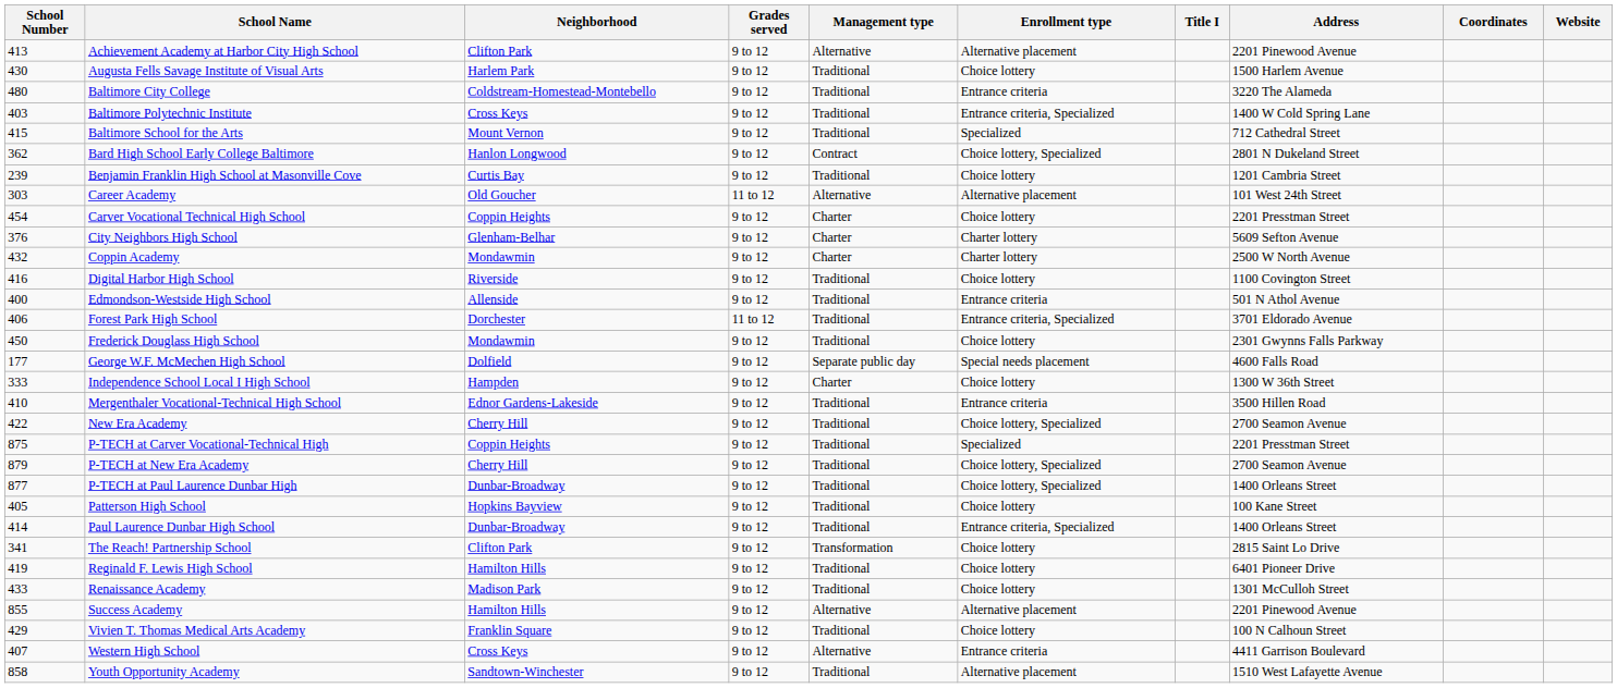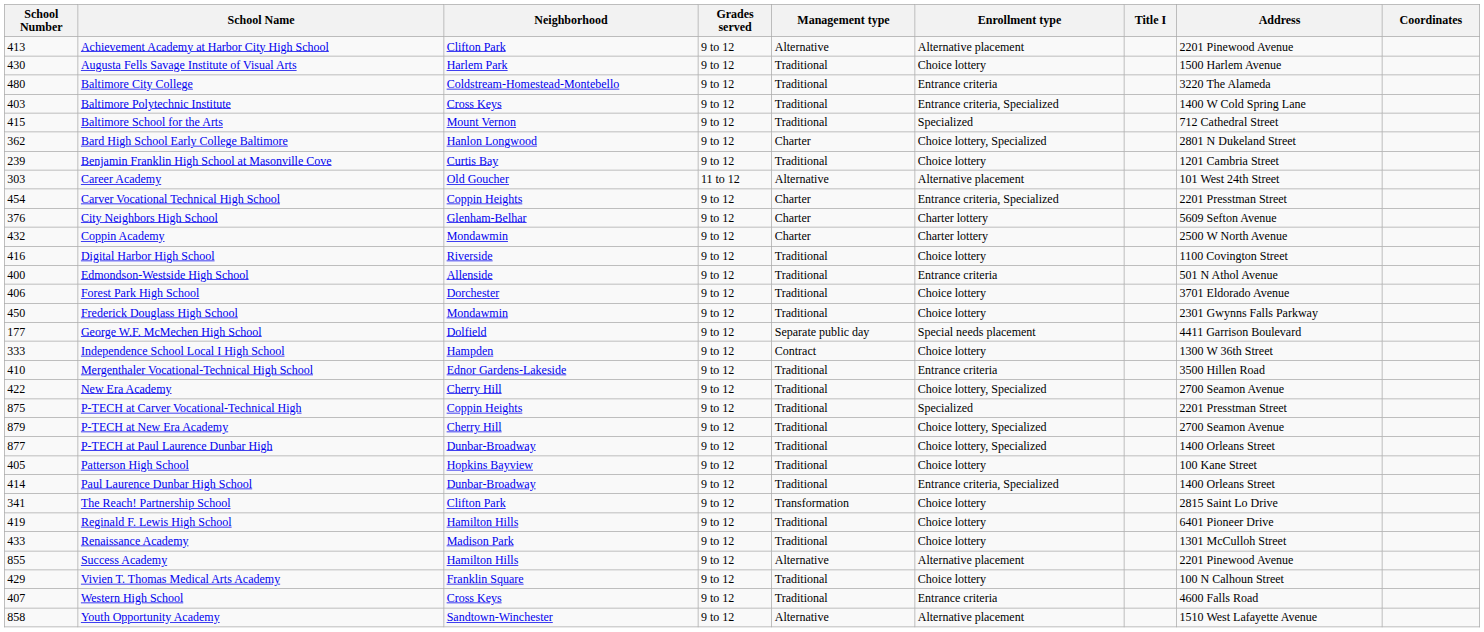 <table class="wikitable sortable">
 <tr>
 <th width="5%">School Number</th>
 <th>School Name</th>
 <th>Neighborhood</th>
 <th width="5%">Grades served</th>
 <th>Management type</th>
 <th>Enrollment type</th>
 <th>Title I</th>
 <th>Address</th>
 <th>Coordinates</th>
-<th>Website</th>
 </tr>
 <tr>
 <td>413</td>
 <td><a href='#'>Achievement Academy at Harbor City High School</a></td>
 <td><a href='#'>Clifton Park</a></td>
 <td>9 to 12</td>
 <td>Alternative</td>
 <td>Alternative placement</td>
 <td></td>
 <td>2201 Pinewood Avenue</td>
-<td></td>
 <td></td>
 </tr>
 <tr>
 <td>430</td>
 <td><a href='#'>Augusta Fells Savage Institute of Visual Arts</a></td>
 <td><a href='#'>Harlem Park</a></td>
 <td>9 to 12</td>
 <td>Traditional</td>
 <td>Choice lottery</td>
 <td></td>
 <td>1500 Harlem Avenue</td>
 <td></td>
-<td></td>
 </tr>
 <tr>
 <td>480</td>
 <td><a href='#'>Baltimore City College</a></td>
 <td><a href='#'>Coldstream-Homestead-Montebello</a></td>
 <td>9 to 12</td>
 <td>Traditional</td>
 <td>Entrance criteria</td>
 <td></td>
 <td>3220 The Alameda</td>
 <td></td>
-<td> </td>
 </tr>
 <tr>
 <td>403</td>
 <td><a href='#'>Baltimore Polytechnic Institute</a></td>
 <td><a href='#'>Cross Keys</a></td>
 <td>9 to 12</td>
 <td>Traditional</td>
 <td>Entrance criteria, Specialized</td>
 <td></td>
 <td>1400 W Cold Spring Lane</td>
 <td></td>
-<td> </td>
 </tr>
 <tr>
 <td>415</td>
 <td><a href='#'>Baltimore School for the Arts</a></td>
 <td><a href='#'>Mount Vernon</a></td>
 <td>9 to 12</td>
 <td>Traditional</td>
 <td>Specialized</td>
 <td></td>
 <td>712 Cathedral Street</td>
 <td></td>
-<td> </td>
 </tr>
 <tr>
 <td>362</td>
 <td><a href='#'>Bard High School Early College Baltimore</a></td>
 <td><a href='#'>Hanlon Longwood</a></td>
 <td>9 to 12</td>
-<td>Contract</td>
+<td>Charter</td>
 <td>Choice lottery, Specialized</td>
 <td></td>
 <td>2801 N Dukeland Street</td>
 <td></td>
-<td> </td>
 </tr>
 <tr>
 <td>239</td>
 <td><a href='#'>Benjamin Franklin High School at Masonville Cove</a></td>
 <td><a href='#'>Curtis Bay</a></td>
 <td>9 to 12</td>
 <td>Traditional</td>
 <td>Choice lottery</td>
 <td></td>
 <td>1201 Cambria Street</td>
-<td></td>
 <td></td>
 </tr>
 <tr>
 <td>303</td>
 <td><a href='#'>Career Academy</a></td>
 <td><a href='#'>Old Goucher</a></td>
 <td>11 to 12</td>
 <td>Alternative</td>
 <td>Alternative placement</td>
 <td></td>
 <td>101 West 24th Street</td>
 <td></td>
-<td></td>
 </tr>
 <tr>
 <td>454</td>
 <td><a href='#'>Carver Vocational Technical High School</a></td>
 <td><a href='#'>Coppin Heights</a></td>
 <td>9 to 12</td>
 <td>Charter</td>
-<td>Choice lottery</td>
+<td>Entrance criteria, Specialized</td>
 <td></td>
 <td>2201 Presstman Street</td>
-<td></td>
 <td></td>
 </tr>
 <tr>
 <td>376</td>
 <td><a href='#'>City Neighbors High School</a></td>
 <td><a href='#'>Glenham-Belhar</a></td>
 <td>9 to 12</td>
 <td>Charter</td>
 <td>Charter lottery</td>
 <td></td>
 <td>5609 Sefton Avenue</td>
 <td></td>
-<td> </td>
 </tr>
 <tr>
 <td>432</td>
 <td><a href='#'>Coppin Academy</a></td>
 <td><a href='#'>Mondawmin</a></td>
 <td>9 to 12</td>
 <td>Charter</td>
 <td>Charter lottery</td>
 <td></td>
 <td>2500 W North Avenue</td>
 <td></td>
-<td> </td>
 </tr>
 <tr>
 <td>416</td>
 <td><a href='#'>Digital Harbor High School</a></td>
 <td><a href='#'>Riverside</a></td>
 <td>9 to 12</td>
 <td>Traditional</td>
 <td>Choice lottery</td>
 <td></td>
 <td>1100 Covington Street</td>
-<td></td>
 <td></td>
 </tr>
 <tr>
 <td>400</td>
 <td><a href='#'>Edmondson-Westside High School</a></td>
 <td><a href='#'>Allenside</a></td>
 <td>9 to 12</td>
 <td>Traditional</td>
 <td>Entrance criteria</td>
 <td></td>
 <td>501 N Athol Avenue</td>
 <td></td>
-<td> </td>
 </tr>
 <tr>
 <td>406</td>
 <td><a href='#'>Forest Park High School</a></td>
 <td><a href='#'>Dorchester</a></td>
-<td>11 to 12</td>
+<td>9 to 12</td>
 <td>Traditional</td>
-<td>Entrance criteria, Specialized</td>
+<td>Choice lottery</td>
 <td></td>
 <td>3701 Eldorado Avenue</td>
-<td></td>
 <td></td>
 </tr>
 <tr>
 <td>450</td>
 <td><a href='#'>Frederick Douglass High School</a></td>
 <td><a href='#'>Mondawmin</a></td>
 <td>9 to 12</td>
 <td>Traditional</td>
 <td>Choice lottery</td>
 <td></td>
 <td>2301 Gwynns Falls Parkway</td>
 <td></td>
-<td> </td>
 </tr>
 <tr>
 <td>177</td>
 <td><a href='#'>George W.F. McMechen High School</a></td>
 <td><a href='#'>Dolfield</a></td>
 <td>9 to 12</td>
 <td>Separate public day</td>
 <td>Special needs placement</td>
 <td></td>
-<td>4600 Falls Road</td>
-<td></td>
+<td>4411 Garrison Boulevard</td>
 <td></td>
 </tr>
 <tr>
 <td>333</td>
 <td><a href='#'>Independence School Local I High School</a></td>
 <td><a href='#'>Hampden</a></td>
 <td>9 to 12</td>
-<td>Charter</td>
+<td>Contract</td>
 <td>Choice lottery</td>
 <td></td>
 <td>1300 W 36th Street</td>
-<td></td>
 <td></td>
 </tr>
 <tr>
 <td>410</td>
 <td><a href='#'>Mergenthaler Vocational-Technical High School</a></td>
 <td><a href='#'>Ednor Gardens-Lakeside</a></td>
 <td>9 to 12</td>
 <td>Traditional</td>
 <td>Entrance criteria</td>
 <td></td>
 <td>3500 Hillen Road</td>
 <td></td>
-<td> </td>
 </tr>
 <tr>
 <td>422</td>
 <td><a href='#'>New Era Academy</a></td>
 <td><a href='#'>Cherry Hill</a></td>
 <td>9 to 12</td>
 <td>Traditional</td>
 <td>Choice lottery, Specialized</td>
 <td></td>
 <td>2700 Seamon Avenue</td>
 <td></td>
-<td> </td>
 </tr>
 <tr>
 <td>875</td>
 <td><a href='#'>P-TECH at Carver Vocational-Technical High</a></td>
 <td><a href='#'>Coppin Heights</a></td>
 <td>9 to 12</td>
 <td>Traditional</td>
 <td>Specialized</td>
 <td></td>
 <td>2201 Presstman Street</td>
-<td></td>
 <td></td>
 </tr>
 <tr>
 <td>879</td>
 <td><a href='#'>P-TECH at New Era Academy</a></td>
 <td><a href='#'>Cherry Hill</a></td>
 <td>9 to 12</td>
 <td>Traditional</td>
 <td>Choice lottery, Specialized</td>
 <td></td>
 <td>2700 Seamon Avenue</td>
 <td></td>
-<td></td>
 </tr>
 <tr>
 <td>877</td>
 <td><a href='#'>P-TECH at Paul Laurence Dunbar High</a></td>
 <td><a href='#'>Dunbar-Broadway</a></td>
 <td>9 to 12</td>
 <td>Traditional</td>
 <td>Choice lottery, Specialized</td>
 <td></td>
 <td>1400 Orleans Street</td>
-<td></td>
 <td></td>
 </tr>
 <tr>
 <td>405</td>
 <td><a href='#'>Patterson High School</a></td>
 <td><a href='#'>Hopkins Bayview</a></td>
 <td>9 to 12</td>
 <td>Traditional</td>
 <td>Choice lottery</td>
 <td></td>
 <td>100 Kane Street</td>
 <td></td>
-<td></td>
 </tr>
 <tr>
 <td>414</td>
 <td><a href='#'>Paul Laurence Dunbar High School</a></td>
 <td><a href='#'>Dunbar-Broadway</a></td>
 <td>9 to 12</td>
 <td>Traditional</td>
 <td>Entrance criteria, Specialized</td>
 <td></td>
 <td>1400 Orleans Street</td>
-<td></td>
 <td></td>
 </tr>
 <tr>
 <td>341</td>
 <td><a href='#'>The Reach! Partnership School</a></td>
 <td><a href='#'>Clifton Park</a></td>
 <td>9 to 12</td>
 <td>Transformation</td>
 <td>Choice lottery</td>
 <td></td>
 <td>2815 Saint Lo Drive</td>
 <td></td>
-<td></td>
 </tr>
 <tr>
 <td>419</td>
 <td><a href='#'>Reginald F. Lewis High School</a></td>
 <td><a href='#'>Hamilton Hills</a></td>
 <td>9 to 12</td>
 <td>Traditional</td>
 <td>Choice lottery</td>
 <td></td>
 <td>6401 Pioneer Drive</td>
 <td></td>
-<td> </td>
 </tr>
 <tr>
 <td>433</td>
 <td><a href='#'>Renaissance Academy</a></td>
 <td><a href='#'>Madison Park</a></td>
 <td>9 to 12</td>
 <td>Traditional</td>
 <td>Choice lottery</td>
 <td></td>
 <td>1301 McCulloh Street</td>
-<td></td>
 <td></td>
 </tr>
 <tr>
 <td>855</td>
 <td><a href='#'>Success Academy</a></td>
 <td><a href='#'>Hamilton Hills</a></td>
 <td>9 to 12</td>
 <td>Alternative</td>
 <td>Alternative placement</td>
 <td></td>
 <td>2201 Pinewood Avenue</td>
 <td></td>
-<td></td>
 </tr>
 <tr>
 <td>429</td>
 <td><a href='#'>Vivien T. Thomas Medical Arts Academy</a></td>
 <td><a href='#'>Franklin Square</a></td>
 <td>9 to 12</td>
 <td>Traditional</td>
 <td>Choice lottery</td>
 <td></td>
 <td>100 N Calhoun Street</td>
 <td></td>
-<td></td>
 </tr>
 <tr>
 <td>407</td>
 <td><a href='#'>Western High School</a></td>
 <td><a href='#'>Cross Keys</a></td>
 <td>9 to 12</td>
-<td>Alternative</td>
+<td>Traditional</td>
 <td>Entrance criteria</td>
 <td></td>
-<td>4411 Garrison Boulevard</td>
+<td>4600 Falls Road</td>
 <td></td>
-<td> </td>
 </tr>
 <tr>
 <td>858</td>
 <td><a href='#'>Youth Opportunity Academy</a></td>
 <td><a href='#'>Sandtown-Winchester</a></td>
 <td>9 to 12</td>
-<td>Traditional</td>
+<td>Alternative</td>
 <td>Alternative placement</td>
 <td></td>
 <td>1510 West Lafayette Avenue</td>
 <td></td>
-<td></td>
 </tr>
 </table>
